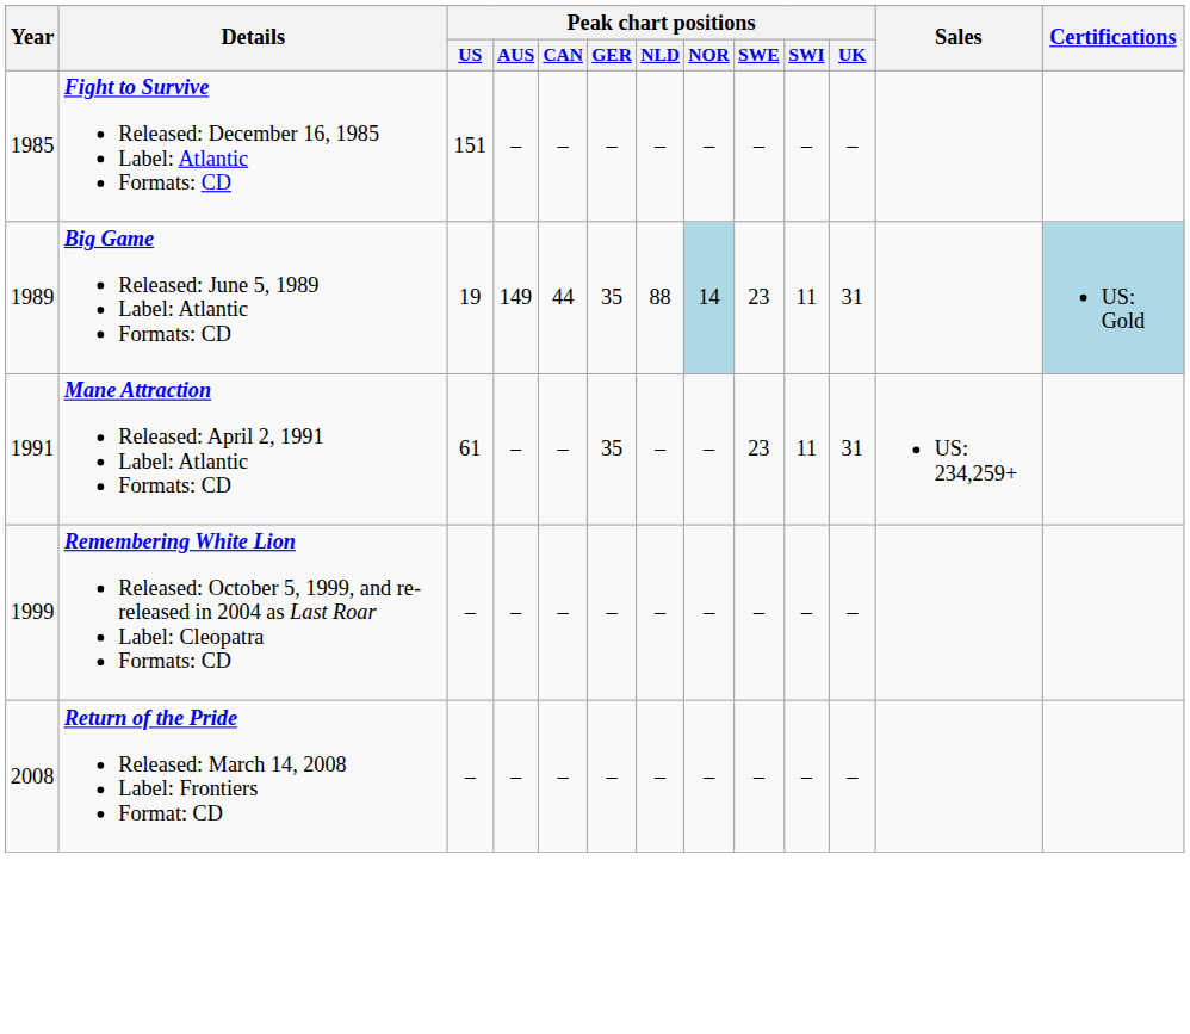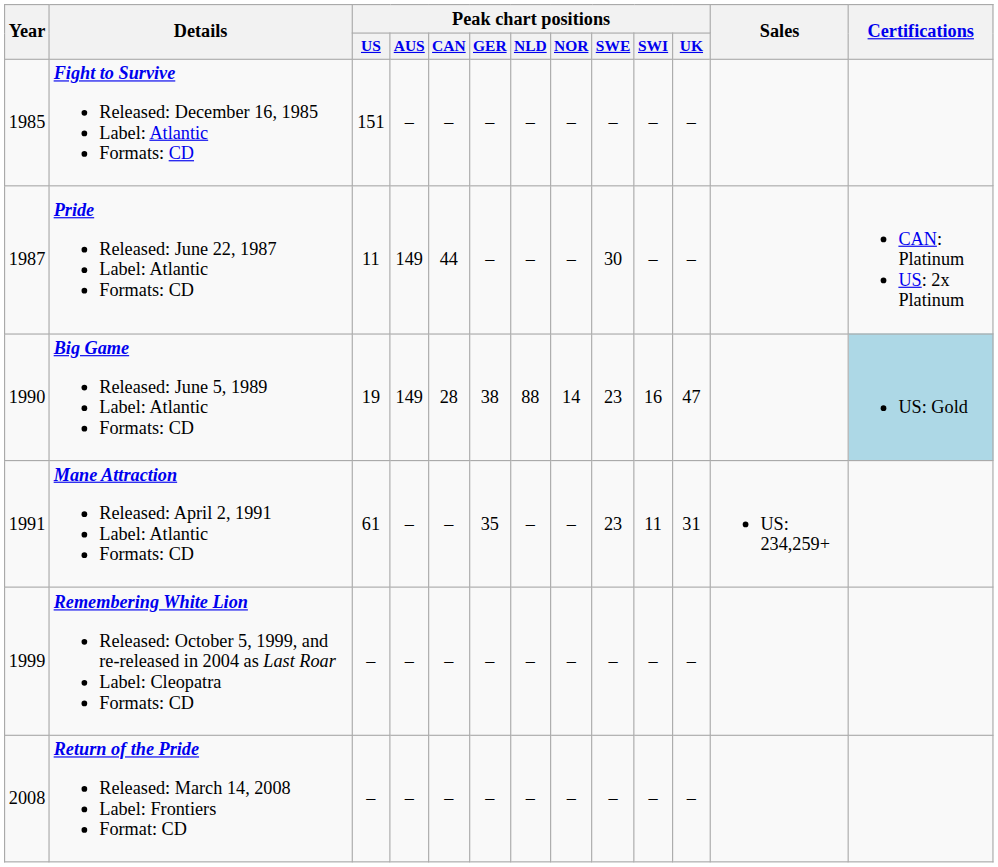 <table class="wikitable">
 <tr>
 <th rowspan="2">Year</th>
 <th rowspan="2">Details</th>
 <th colspan="9">Peak chart positions</th>
 <th rowspan="2">Sales</th>
 <th rowspan="2"><a href='#'>Certifications</a></th>
 </tr>
 <tr>
 <th style="width:2em;font-size:85%"><a href='#'>US</a></th>
 <th style="width:2em;font-size:85%"><a href='#'>AUS</a><br></th>
 <th style="width:2em;font-size:85%"><a href='#'>CAN</a><br></th>
 <th style="width:2em;font-size:85%"><a href='#'>GER</a><br></th>
 <th style="width:2em;font-size:85%"><a href='#'>NLD</a><br></th>
 <th style="width:2em;font-size:85%"><a href='#'>NOR</a><br></th>
 <th style="width:2em;font-size:85%"><a href='#'>SWE</a><br></th>
 <th style="width:2em;font-size:85%"><a href='#'>SWI</a><br></th>
 <th style="width:2em;font-size:85%"><a href='#'>UK</a><br></th>
 </tr>
 <tr>
 <td align="center">1985</td>
 <td><strong><em><a href='#'>Fight to Survive</a></em></strong><br><ul><li>Released: December 16, 1985</li><li>Label: <a href='#'>Atlantic</a></li><li>Formats: <a href='#'>CD</a></li></ul></td>
 <td align="center">151</td>
 <td align="center">–</td>
 <td align="center">–</td>
 <td align="center">–</td>
 <td align="center">–</td>
 <td align="center">–</td>
 <td align="center">–</td>
 <td align="center">–</td>
 <td align="center">–</td>
 <td></td>
 <td></td>
 </tr>
 <tr>
-<td align="center">1989</td>
+<td align="center">1987</td>
+<td><strong><em><a href='#'>Pride</a></em></strong><br><ul><li>Released: June 22, 1987</li><li>Label: Atlantic</li><li>Formats: CD</li></ul></td>
+<td align="center">11</td>
+<td align="center">149</td>
+<td align="center">44</td>
+<td align="center">–</td>
+<td align="center">–</td>
+<td align="center">–</td>
+<td align="center">30</td>
+<td align="center">–</td>
+<td align="center">–</td>
+<td></td>
+<td><br><ul><li><a href='#'>CAN</a>: Platinum</li><li><a href='#'>US</a>: 2x Platinum</li></ul></td>
+</tr>
+<tr>
+<td align="center">1990</td>
 <td><strong><em><a href='#'>Big Game</a></em></strong><br><ul><li>Released: June 5, 1989</li><li>Label: Atlantic</li><li>Formats: CD</li></ul></td>
 <td align="center">19</td>
 <td align="center">149</td>
-<td align="center">44</td>
-<td align="center">35</td>
+<td align="center">28</td>
+<td align="center">38</td>
 <td align="center">88</td>
-<td align="center" style="background: lightblue;">14</td>
+<td align="center">14</td>
 <td align="center">23</td>
-<td align="center">11</td>
-<td align="center">31</td>
+<td align="center">16</td>
+<td align="center">47</td>
 <td></td>
 <td style="background: lightblue;"><br><ul><li>US: Gold</li></ul></td>
 </tr>
 <tr>
 <td align="center">1991</td>
 <td><strong><em><a href='#'>Mane Attraction</a></em></strong><br><ul><li>Released: April 2, 1991</li><li>Label: Atlantic</li><li>Formats: CD</li></ul></td>
 <td align="center">61</td>
 <td align="center">–</td>
 <td align="center">–</td>
 <td align="center">35</td>
 <td align="center">–</td>
 <td align="center">–</td>
 <td align="center">23</td>
 <td align="center">11</td>
 <td align="center">31</td>
 <td><br><ul><li>US: 234,259+</li></ul></td>
 <td></td>
 </tr>
 <tr>
 <td align="center">1999</td>
 <td><strong><em><a href='#'>Remembering White Lion</a></em></strong><br><ul><li>Released: October 5, 1999, and re-released in 2004 as <em>Last Roar</em></li><li>Label: Cleopatra</li><li>Formats: CD</li></ul></td>
 <td align="center">–</td>
 <td align="center">–</td>
 <td align="center">–</td>
 <td align="center">–</td>
 <td align="center">–</td>
 <td align="center">–</td>
 <td align="center">–</td>
 <td align="center">–</td>
 <td align="center">–</td>
 <td></td>
 <td></td>
 </tr>
 <tr>
 <td align="center">2008</td>
 <td><strong><em><a href='#'>Return of the Pride</a></em></strong><br><ul><li>Released: March 14, 2008</li><li>Label: Frontiers</li><li>Format: CD</li></ul></td>
 <td align="center">–</td>
 <td align="center">–</td>
 <td align="center">–</td>
 <td align="center">–</td>
 <td align="center">–</td>
 <td align="center">–</td>
 <td align="center">–</td>
 <td align="center">–</td>
 <td align="center">–</td>
 <td></td>
 <td></td>
 </tr>
 </table>
